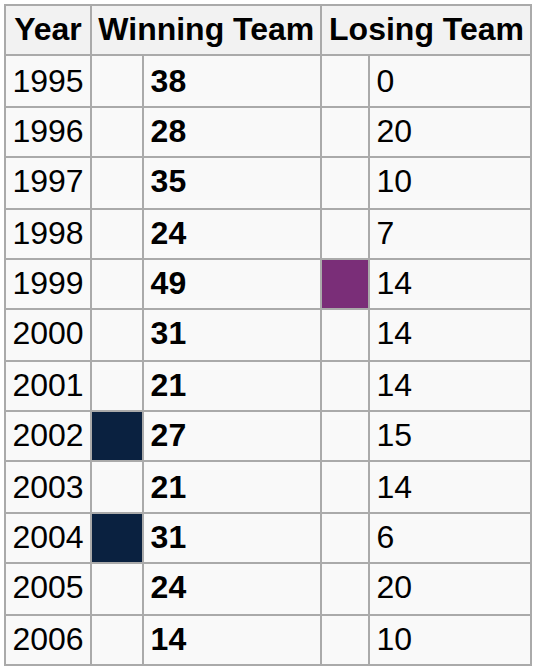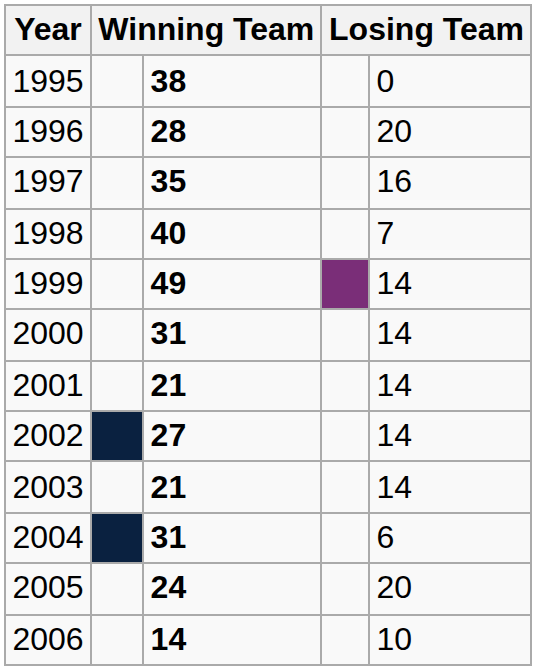 <table class="wikitable">
 <tr>
 <th>Year</th>
 <th colspan="2">Winning Team</th>
 <th colspan="2">Losing Team</th>
 </tr>
 <tr>
 <td>1995</td>
 <td style=><strong><a href='#'></a></strong></td>
 <td><strong>38</strong></td>
 <td style=><strong><a href='#'></a></strong></td>
 <td>0</td>
 </tr>
 <tr>
 <td>1996</td>
 <td style=><strong><a href='#'></a></strong></td>
 <td><strong>28</strong></td>
 <td style=><strong><a href='#'></a></strong></td>
 <td>20</td>
 </tr>
 <tr>
 <td>1997</td>
 <td style=><strong><a href='#'></a></strong></td>
 <td><strong>35</strong></td>
 <td style=><strong><a href='#'></a></strong></td>
-<td>10</td>
+<td>16</td>
 </tr>
 <tr>
 <td>1998</td>
 <td style=><strong><a href='#'></a></strong></td>
-<td><strong>24</strong></td>
+<td><strong>40</strong></td>
 <td style=><strong><a href='#'></a></strong></td>
 <td>7</td>
 </tr>
 <tr>
 <td>1999</td>
 <td style=><strong><a href='#'></a></strong></td>
 <td><strong>49</strong></td>
 <td style="background:#7a2e78;"><strong><a href='#'></a></strong></td>
 <td>14</td>
 </tr>
 <tr>
 <td>2000</td>
 <td style=><strong><a href='#'></a></strong></td>
 <td><strong>31</strong></td>
 <td style=><strong><a href='#'></a></strong></td>
 <td>14</td>
 </tr>
 <tr>
 <td>2001</td>
 <td style=><strong><a href='#'></a></strong></td>
 <td><strong>21</strong></td>
 <td style=><strong><a href='#'></a></strong></td>
 <td>14</td>
 </tr>
 <tr>
 <td>2002</td>
 <td style="background:#0a2140;"><strong><a href='#'></a></strong></td>
 <td><strong>27</strong></td>
 <td style=><strong><a href='#'></a></strong></td>
-<td>15</td>
+<td>14</td>
 </tr>
 <tr>
 <td>2003</td>
 <td style=><strong><a href='#'></a></strong></td>
 <td><strong>21</strong></td>
 <td style=><strong><a href='#'></a></strong></td>
 <td>14</td>
 </tr>
 <tr>
 <td>2004</td>
 <td style="background:#0a2140;"><strong><a href='#'></a></strong></td>
 <td><strong>31</strong></td>
 <td style=><strong><a href='#'></a></strong></td>
 <td>6</td>
 </tr>
 <tr>
 <td>2005</td>
 <td style=><strong><a href='#'></a></strong></td>
 <td><strong>24</strong></td>
 <td style=><strong><a href='#'></a></strong></td>
 <td>20</td>
 </tr>
 <tr>
 <td>2006</td>
 <td style=><strong><a href='#'></a></strong></td>
 <td><strong>14</strong></td>
 <td style=><strong><a href='#'></a></strong></td>
 <td>10</td>
 </tr>
 </table>
